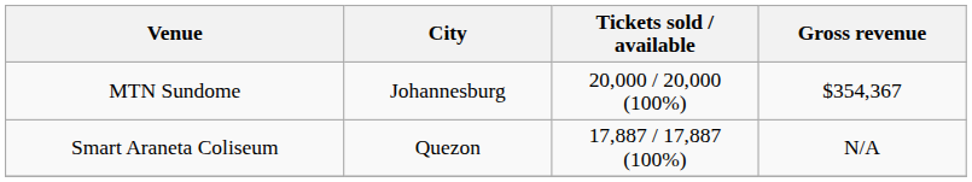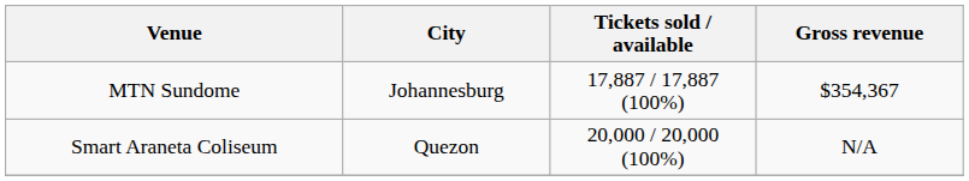 <table class="wikitable" style="text-align:center;">
 <tr>
 <th width="250">Venue</th>
 <th width="150">City</th>
 <th width="150">Tickets sold / available</th>
 <th width="150">Gross revenue</th>
 </tr>
 <tr>
 <td>MTN Sundome</td>
 <td>Johannesburg</td>
-<td>20,000 / 20,000 (100%)</td>
+<td>17,887 / 17,887 (100%)</td>
 <td>$354,367</td>
 </tr>
 <tr>
 <td>Smart Araneta Coliseum</td>
 <td>Quezon</td>
-<td>17,887 / 17,887 (100%)</td>
+<td>20,000 / 20,000 (100%)</td>
 <td>N/A</td>
 </tr>
 <tr>
 </tr>
 </table>
